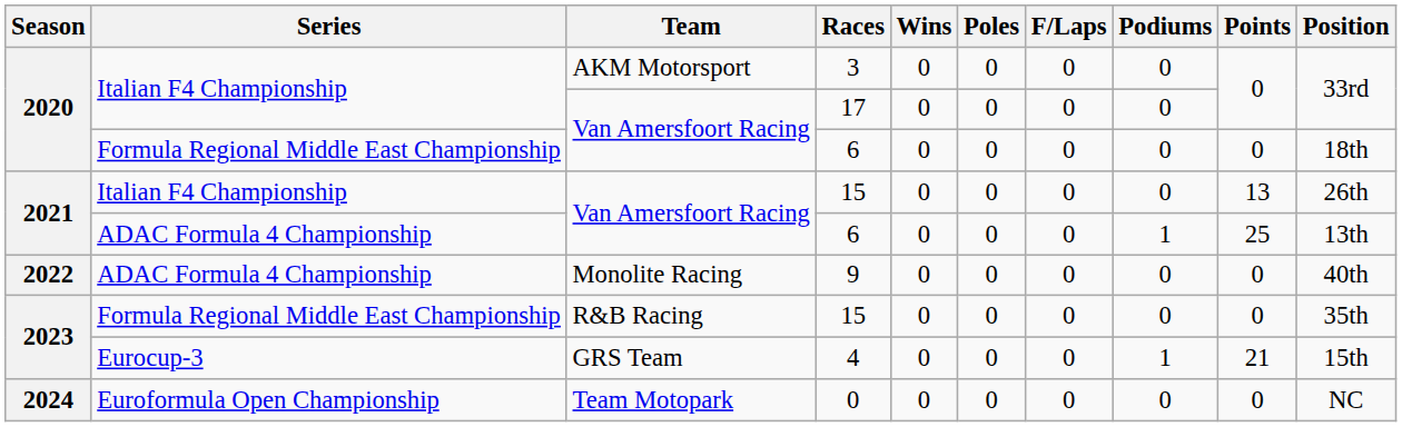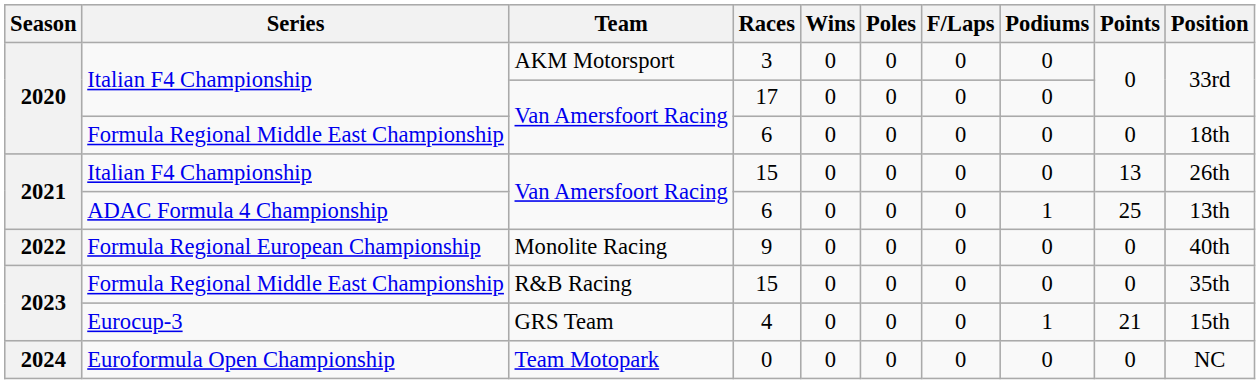 <table class="wikitable" style="font-size: 90%; text-align:center">
 <tr>
 <th>Season</th>
 <th>Series</th>
 <th>Team</th>
 <th>Races</th>
 <th>Wins</th>
 <th>Poles</th>
 <th>F/Laps</th>
 <th>Podiums</th>
 <th>Points</th>
 <th>Position</th>
 </tr>
 <tr>
 <th rowspan=3>2020</th>
 <td rowspan=2 align=left><a href='#'>Italian F4 Championship</a></td>
 <td align=left>AKM Motorsport</td>
 <td>3</td>
 <td>0</td>
 <td>0</td>
 <td>0</td>
 <td>0</td>
 <td rowspan=2>0</td>
 <td rowspan=2>33rd</td>
 </tr>
 <tr>
 <td rowspan=2 align=left><a href='#'>Van Amersfoort Racing</a></td>
 <td>17</td>
 <td>0</td>
 <td>0</td>
 <td>0</td>
 <td>0</td>
 </tr>
 <tr>
 <td align=left><a href='#'>Formula Regional Middle East Championship</a></td>
 <td>6</td>
 <td>0</td>
 <td>0</td>
 <td>0</td>
 <td>0</td>
 <td>0</td>
 <td>18th</td>
 </tr>
 <tr>
 <th rowspan=2>2021</th>
 <td align=left><a href='#'>Italian F4 Championship</a></td>
 <td rowspan=2 align=left><a href='#'>Van Amersfoort Racing</a></td>
 <td>15</td>
 <td>0</td>
 <td>0</td>
 <td>0</td>
 <td>0</td>
 <td>13</td>
 <td>26th</td>
 </tr>
 <tr>
 <td align=left><a href='#'>ADAC Formula 4 Championship</a></td>
 <td>6</td>
 <td>0</td>
 <td>0</td>
 <td>0</td>
 <td>1</td>
 <td>25</td>
 <td>13th</td>
 </tr>
 <tr>
 <th>2022</th>
-<td align=left><a href='#'>ADAC Formula 4 Championship</a></td>
+<td align=left><a href='#'>Formula Regional European Championship</a></td>
 <td align=left>Monolite Racing</td>
 <td>9</td>
 <td>0</td>
 <td>0</td>
 <td>0</td>
 <td>0</td>
 <td>0</td>
 <td>40th</td>
 </tr>
 <tr>
 <th rowspan="2">2023</th>
 <td align=left><a href='#'>Formula Regional Middle East Championship</a></td>
 <td align=left>R&B Racing</td>
 <td>15</td>
 <td>0</td>
 <td>0</td>
 <td>0</td>
 <td>0</td>
 <td>0</td>
 <td>35th</td>
 </tr>
 <tr>
 <td align=left><a href='#'>Eurocup-3</a></td>
 <td align=left>GRS Team</td>
 <td>4</td>
 <td>0</td>
 <td>0</td>
 <td>0</td>
 <td>1</td>
 <td>21</td>
 <td>15th</td>
 </tr>
 <tr>
 <th>2024</th>
 <td align=left><a href='#'>Euroformula Open Championship</a></td>
 <td align=left><a href='#'>Team Motopark</a></td>
 <td>0</td>
 <td>0</td>
 <td>0</td>
 <td>0</td>
 <td>0</td>
 <td>0</td>
 <td>NC</td>
 </tr>
 </table>
